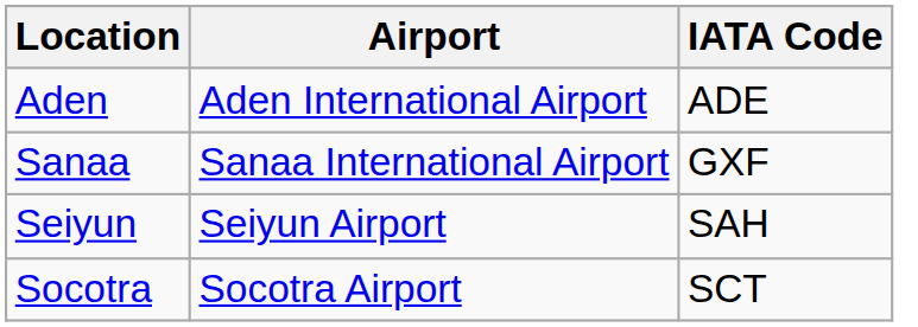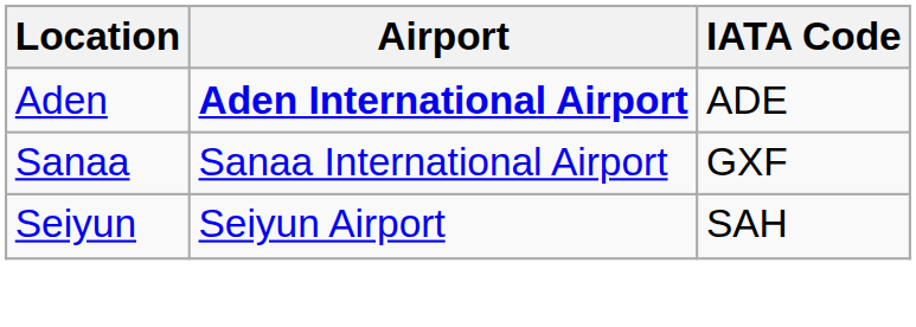 <table class="wikitable">
 <tr>
 <th>Location</th>
 <th>Airport</th>
 <th>IATA Code</th>
 </tr>
 <tr>
 <td><a href='#'>Aden</a></td>
-<td><a href='#'>Aden International Airport</a></td>
+<td><strong><a href='#'>Aden International Airport</a></strong></td>
 <td>ADE</td>
 </tr>
 <tr>
 <td><a href='#'>Sanaa</a></td>
 <td><a href='#'>Sanaa International Airport</a></td>
 <td>GXF</td>
 </tr>
 <tr>
 <td><a href='#'>Seiyun</a></td>
 <td><a href='#'>Seiyun Airport</a></td>
 <td>SAH</td>
 </tr>
-<tr>
-<td><a href='#'>Socotra</a></td>
-<td><a href='#'>Socotra Airport</a></td>
-<td>SCT</td>
-</tr>
 </table>
